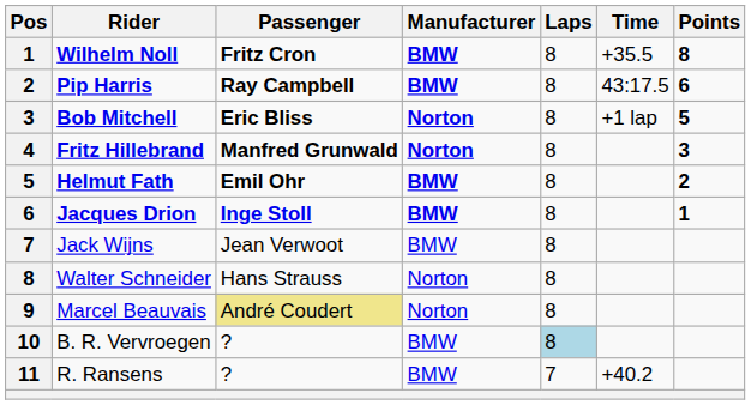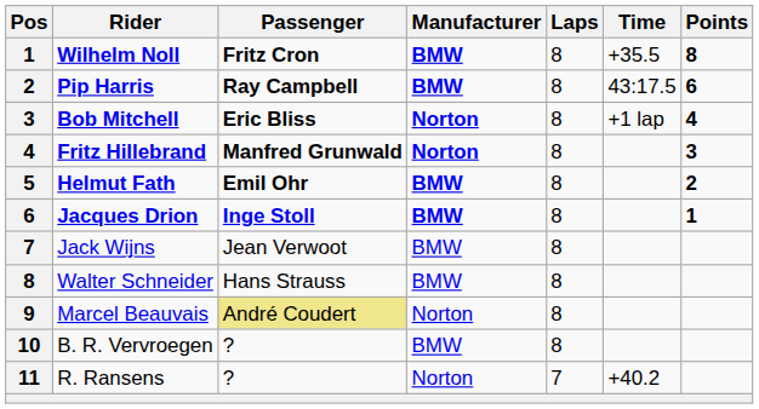 <table class="wikitable" style="font-size: 95%;">
 <tr>
 <th>Pos</th>
 <th>Rider</th>
 <th>Passenger</th>
 <th>Manufacturer</th>
 <th>Laps</th>
 <th>Time</th>
 <th>Points</th>
 </tr>
 <tr>
 <th>1</th>
 <td> <strong><a href='#'>Wilhelm Noll</a></strong></td>
 <td> <strong>Fritz Cron</strong></td>
 <td><strong><a href='#'>BMW</a></strong></td>
 <td>8</td>
 <td>+35.5</td>
 <td><strong>8</strong></td>
 </tr>
 <tr>
 <th>2</th>
 <td> <strong><a href='#'>Pip Harris</a></strong></td>
 <td> <strong>Ray Campbell</strong></td>
 <td><strong><a href='#'>BMW</a></strong></td>
 <td>8</td>
 <td>43:17.5</td>
 <td><strong>6</strong></td>
 </tr>
 <tr>
 <th>3</th>
 <td> <strong><a href='#'>Bob Mitchell</a></strong></td>
 <td> <strong>Eric Bliss</strong></td>
 <td><strong><a href='#'>Norton</a></strong></td>
 <td>8</td>
 <td>+1 lap</td>
-<td><strong>5</strong></td>
+<td><strong>4</strong></td>
 </tr>
 <tr>
 <th>4</th>
 <td> <strong><a href='#'>Fritz Hillebrand</a></strong></td>
 <td> <strong>Manfred Grunwald</strong></td>
 <td><strong><a href='#'>Norton</a></strong></td>
 <td>8</td>
 <td></td>
 <td><strong>3</strong></td>
 </tr>
 <tr>
 <th>5</th>
 <td> <strong><a href='#'>Helmut Fath</a></strong></td>
 <td> <strong>Emil Ohr</strong></td>
 <td><strong><a href='#'>BMW</a></strong></td>
 <td>8</td>
 <td></td>
 <td><strong>2</strong></td>
 </tr>
 <tr>
 <th>6</th>
 <td> <strong><a href='#'>Jacques Drion</a></strong></td>
 <td> <strong><a href='#'>Inge Stoll</a></strong></td>
 <td><strong><a href='#'>BMW</a></strong></td>
 <td>8</td>
 <td></td>
 <td><strong>1</strong></td>
 </tr>
 <tr>
 <th>7</th>
 <td> <a href='#'>Jack Wijns</a></td>
 <td> Jean Verwoot</td>
 <td><a href='#'>BMW</a></td>
 <td>8</td>
 <td></td>
 <td></td>
 </tr>
 <tr>
 <th>8</th>
 <td> <a href='#'>Walter Schneider</a></td>
 <td> Hans Strauss</td>
-<td><a href='#'>Norton</a></td>
+<td><a href='#'>BMW</a></td>
 <td>8</td>
 <td></td>
 <td></td>
 </tr>
 <tr>
 <th>9</th>
 <td> <a href='#'>Marcel Beauvais</a></td>
 <td style="background: khaki;"> André Coudert</td>
 <td><a href='#'>Norton</a></td>
 <td>8</td>
 <td></td>
 <td></td>
 </tr>
 <tr>
 <th>10</th>
 <td> B. R. Vervroegen</td>
 <td> ?</td>
 <td><a href='#'>BMW</a></td>
-<td style="background: lightblue;">8</td>
+<td>8</td>
 <td></td>
 <td></td>
 </tr>
 <tr>
 <th>11</th>
 <td> R. Ransens</td>
 <td> ?</td>
-<td><a href='#'>BMW</a></td>
+<td><a href='#'>Norton</a></td>
 <td>7</td>
 <td>+40.2</td>
 <td></td>
 </tr>
 <tr>
 <th colspan=7></th>
 </tr>
 </table>
